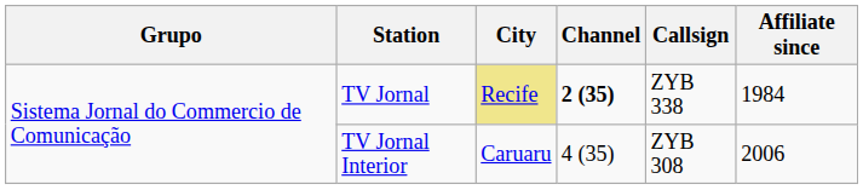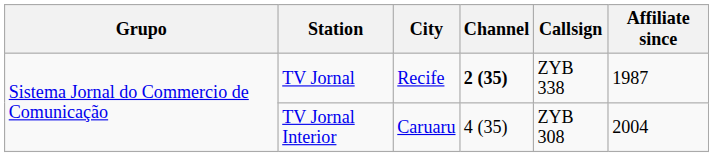 <table class = "wikitable" style = "width: 100%">
 <tr>
 <th>Grupo</th>
 <th>Station</th>
 <th>City</th>
 <th>Channel</th>
 <th>Callsign</th>
 <th>Affiliate since</th>
 </tr>
 <tr>
 <td rowspan = "2"><a href='#'>Sistema Jornal do Commercio de Comunicação</a></td>
 <td><a href='#'>TV Jornal</a></td>
-<td style="background: khaki;"><a href='#'>Recife</a></td>
+<td><a href='#'>Recife</a></td>
 <td><strong>2 (35)</strong></td>
 <td>ZYB 338</td>
-<td>1984</td>
+<td>1987</td>
 </tr>
 <tr>
 <td><a href='#'>TV Jornal Interior</a></td>
 <td><a href='#'>Caruaru</a></td>
 <td>4 (35)</td>
 <td>ZYB 308</td>
-<td>2006</td>
+<td>2004</td>
 </tr>
 </table>
